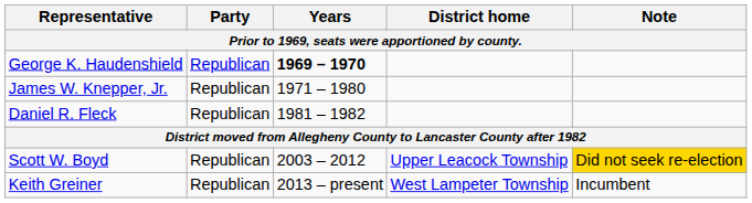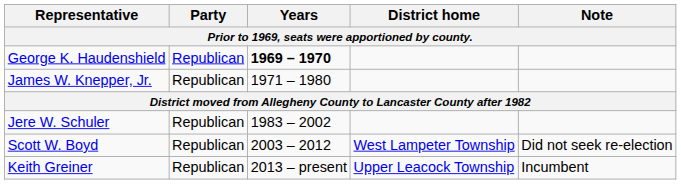 <table class=wikitable>
 <tr valign=bottom>
 <th>Representative</th>
 <th>Party</th>
 <th>Years</th>
 <th>District home</th>
 <th>Note</th>
 </tr>
 <tr>
 <th colspan=5 style="font-size: 80%;"><em>Prior to 1969, seats were apportioned by county.</em></th>
 </tr>
 <tr>
 <td><a href='#'>George K. Haudenshield</a></td>
 <td><a href='#'>Republican</a></td>
 <td><strong>1969 – 1970</strong></td>
 <td></td>
 <td></td>
 </tr>
 <tr>
 <td><a href='#'>James W. Knepper, Jr.</a></td>
 <td>Republican</td>
 <td>1971 – 1980</td>
 <td></td>
 <td></td>
 </tr>
 <tr>
-<td><a href='#'>Daniel R. Fleck</a></td>
+<th colspan=5 style="font-size: 80%;"><em>District moved from Allegheny County to Lancaster County after 1982</em></th>
+</tr>
+<tr>
+<td><a href='#'>Jere W. Schuler</a></td>
 <td>Republican</td>
-<td>1981 – 1982</td>
+<td>1983 – 2002</td>
 <td></td>
 <td></td>
-</tr>
-<tr>
-<th colspan=5 style="font-size: 80%;"><em>District moved from Allegheny County to Lancaster County after 1982</em></th>
 </tr>
 <tr>
 <td><a href='#'>Scott W. Boyd</a></td>
 <td>Republican</td>
 <td>2003 – 2012</td>
-<td><a href='#'>Upper Leacock Township</a></td>
-<td style="background: gold;">Did not seek re-election</td>
+<td><a href='#'>West Lampeter Township</a></td>
+<td>Did not seek re-election</td>
 </tr>
 <tr>
 <td><a href='#'>Keith Greiner</a></td>
 <td>Republican</td>
 <td>2013 – present</td>
-<td><a href='#'>West Lampeter Township</a></td>
+<td><a href='#'>Upper Leacock Township</a></td>
 <td>Incumbent</td>
 </tr>
 </table>
